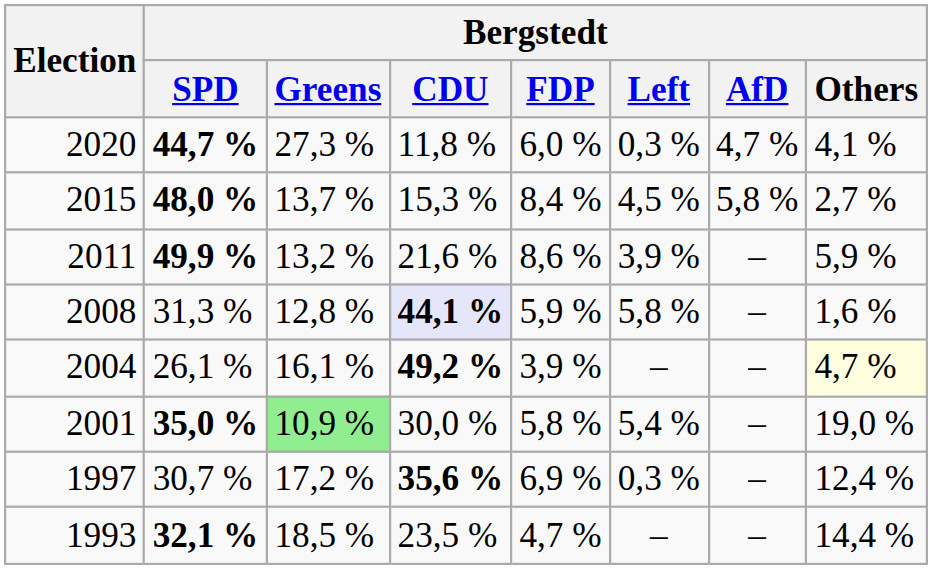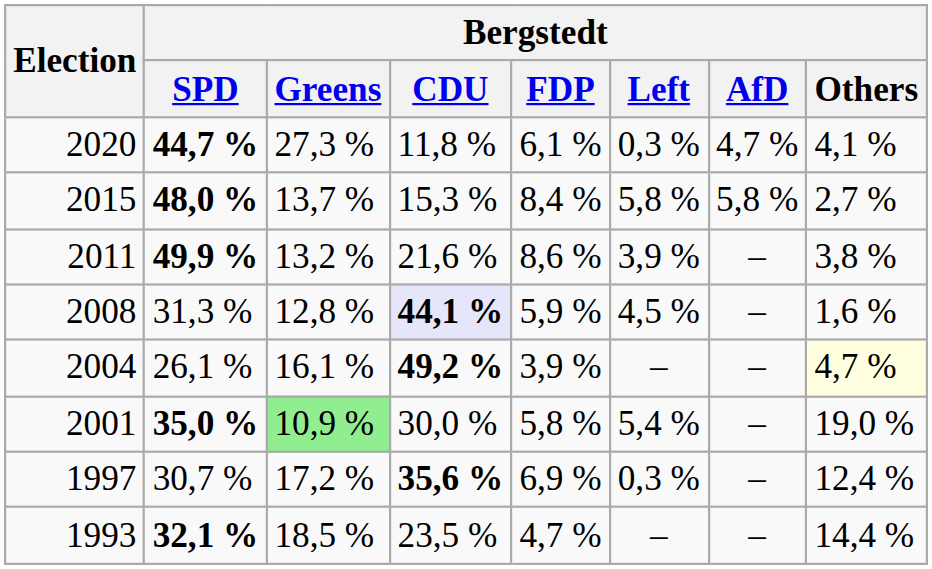 <table class="wikitable zebra">
 <tr class="hintergrundfarbe5">
 <th rowspan="2">Election</th>
 <th colspan="7">Bergstedt</th>
 </tr>
 <tr class="hintergrundfarbe5">
 <th><a href='#'>SPD</a></th>
 <th><a href='#'>Greens</a></th>
 <th><a href='#'>CDU</a></th>
 <th><a href='#'>FDP</a></th>
 <th><a href='#'>Left</a></th>
 <th><a href='#'>AfD</a></th>
 <th>Others</th>
 </tr>
 <tr>
 <td align="right">2020</td>
 <td><strong>44,7 %</strong></td>
 <td>27,3 %</td>
 <td>11,8 %</td>
-<td>6,0 %</td>
+<td>6,1 %</td>
 <td>0,3 %</td>
 <td>4,7 %</td>
 <td>4,1 %</td>
 </tr>
 <tr>
 <td align="right">2015</td>
 <td><strong>48,0 %</strong></td>
 <td>13,7 %</td>
 <td>15,3 %</td>
 <td>8,4 %</td>
-<td>4,5 %</td>
+<td>5,8 %</td>
 <td>5,8 %</td>
 <td>2,7 %</td>
 </tr>
 <tr>
 <td align="right">2011</td>
 <td><strong>49,9 %</strong></td>
 <td>13,2 %</td>
 <td>21,6 %</td>
 <td>8,6 %</td>
 <td>3,9 %</td>
 <td style="text-align:center">–</td>
-<td>5,9 %</td>
+<td>3,8 %</td>
 </tr>
 <tr>
 <td align="right">2008</td>
 <td>31,3 %</td>
 <td>12,8 %</td>
 <td style="background: lavender;"><strong>44,1 %</strong></td>
 <td>5,9 %</td>
-<td>5,8 %</td>
+<td>4,5 %</td>
 <td style="text-align:center">–</td>
 <td>1,6 %</td>
 </tr>
 <tr>
 <td align="right">2004</td>
 <td>26,1 %</td>
 <td>16,1 %</td>
 <td><strong>49,2 %</strong></td>
 <td>3,9 %</td>
 <td style="text-align:center">–</td>
 <td style="text-align:center">–</td>
 <td style="background: lightyellow;">4,7 %</td>
 </tr>
 <tr>
 <td align="right">2001</td>
 <td><strong>35,0 %</strong></td>
 <td style="background: lightgreen;">10,9 %</td>
 <td>30,0 %</td>
 <td>5,8 %</td>
 <td>5,4 %</td>
 <td style="text-align:center">–</td>
 <td>19,0 %</td>
 </tr>
 <tr>
 <td align="right">1997</td>
 <td>30,7 %</td>
 <td>17,2 %</td>
 <td><strong>35,6 %</strong></td>
 <td>6,9 %</td>
 <td>0,3 %</td>
 <td style="text-align:center">–</td>
 <td>12,4 %</td>
 </tr>
 <tr>
 <td align="right">1993</td>
 <td><strong>32,1 %</strong></td>
 <td>18,5 %</td>
 <td>23,5 %</td>
 <td>4,7 %</td>
 <td style="text-align:center">–</td>
 <td style="text-align:center">–</td>
 <td>14,4 %</td>
 </tr>
 </table>
